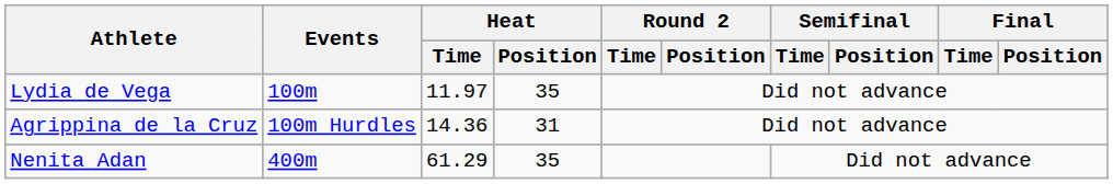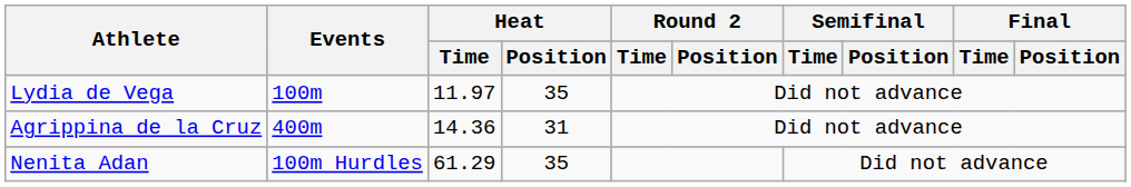 <table class=wikitable style="font-size:90%">
 <tr>
 <th rowspan="2">Athlete</th>
 <th rowspan="2">Events</th>
 <th colspan="2">Heat</th>
 <th colspan="2">Round 2</th>
 <th colspan="2">Semifinal</th>
 <th colspan="2">Final</th>
 </tr>
 <tr>
 <th>Time</th>
 <th>Position</th>
 <th>Time</th>
 <th>Position</th>
 <th>Time</th>
 <th>Position</th>
 <th>Time</th>
 <th>Position</th>
 </tr>
 <tr>
 <td><a href='#'>Lydia de Vega</a></td>
 <td><a href='#'>100m</a></td>
 <td align=center>11.97</td>
 <td align=center>35</td>
 <td align=center colspan="6">Did not advance</td>
 </tr>
 <tr>
 <td><a href='#'>Agrippina de la Cruz</a></td>
-<td><a href='#'>100m Hurdles</a></td>
+<td><a href='#'>400m</a></td>
 <td align=center>14.36</td>
 <td align=center>31</td>
 <td align=center colspan="6">Did not advance</td>
 </tr>
 <tr>
 <td><a href='#'>Nenita Adan</a></td>
-<td><a href='#'>400m</a></td>
+<td><a href='#'>100m Hurdles</a></td>
 <td align=center>61.29</td>
 <td align=center>35</td>
 <td colspan=2></td>
 <td align=center colspan="4">Did not advance</td>
 </tr>
 </table>
